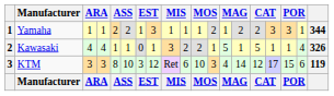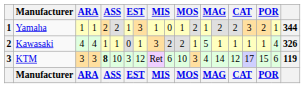 <table class="wikitable" style="font-size:85%; text-align:center;">
 <tr>
 <th></th>
 <th>Manufacturer</th>
 <th colspan="2"><a href='#'>ARA</a><br></th>
 <th colspan="2"><a href='#'>ASS</a><br></th>
 <th colspan="2"><a href='#'>EST</a><br></th>
 <th colspan="2"><a href='#'>MIS</a><br></th>
 <th colspan="2"><a href='#'>MOS</a><br></th>
 <th colspan="2"><a href='#'>MAG</a><br></th>
 <th colspan="2"><a href='#'>CAT</a><br></th>
 <th colspan="2"><a href='#'>POR</a><br></th>
 <th></th>
 </tr>
 <tr>
 <th>1</th>
 <td align=left> <a href='#'>Yamaha</a></td>
 <td style="background:#ffffbf;">1</td>
 <td style="background:#ffffbf;">1</td>
 <td style="background:#ffdf9f;">2</td>
 <td style="background:#dfdfdf;">2</td>
 <td style="background:#ffffbf;">1</td>
 <td style="background:#ffdf9f;">3</td>
 <td style="background:#ffffbf;">1</td>
-<td style="background:#ffffbf;">1</td>
+<td style="background:#ffffbf;">0</td>
 <td style="background:#ffffbf;">1</td>
 <td style="background:#dfdfdf;">2</td>
 <td style="background:#ffffbf;">1</td>
 <td style="background:#dfdfdf;">2</td>
 <td style="background:#dfdfdf;">2</td>
 <td style="background:#ffdf9f;">3</td>
-<td style="background:#ffdf9f;">3</td>
+<td style="background:#ffdf9f;">2</td>
 <td style="background:#ffffbf;">1</td>
 <th>344</th>
 </tr>
 <tr>
 <th>2</th>
 <td align=left nowrap> <a href='#'>Kawasaki</a></td>
 <td style="background:#dfffdf;">4</td>
 <td style="background:#dfffdf;">4</td>
 <td style="background:#ffffbf;">1</td>
 <td style="background:#ffffbf;">1</td>
 <td style="background:#dfdfdf;">0</td>
 <td style="background:#ffffbf;">1</td>
 <td style="background:#ffdf9f;">3</td>
 <td style="background:#dfdfdf;">2</td>
 <td style="background:#dfdfdf;">2</td>
 <td style="background:#ffffbf;">1</td>
 <td style="background:#dfffdf;">5</td>
 <td style="background:#ffffbf;">1</td>
-<td style="background:#ffffbf;">5</td>
+<td style="background:#ffffbf;">1</td>
 <td style="background:#ffffbf;">1</td>
 <td style="background:#ffffbf;">1</td>
 <td style="background:#dfffdf;">4</td>
 <th>326</th>
 </tr>
 <tr>
 <th>3</th>
 <td align=left> <a href='#'>KTM</a></td>
 <td style="background:#ffdf9f;">3</td>
 <td style="background:#ffdf9f;">3</td>
-<td style="background:#dfffdf;">8</td>
+<td style="background:#dfffdf;"><strong>8</strong></td>
 <td style="background:#dfffdf;">10</td>
 <td style="background:#dfffdf;">3</td>
 <td style="background:#dfffdf;">12</td>
 <td style="background:#efcfff;">Ret</td>
 <td style="background:#dfffdf;">6</td>
 <td style="background:#dfffdf;">10</td>
 <td style="background:#ffdf9f;">3</td>
 <td style="background:#dfffdf;">4</td>
 <td style="background:#dfffdf;">14</td>
 <td style="background:#dfffdf;">12</td>
 <td style="background:#cfcfff;">17</td>
 <td style="background:#dfffdf;">15</td>
 <td style="background:#dfffdf;">6</td>
 <th>119</th>
 </tr>
 <tr>
 <th></th>
 <th>Manufacturer</th>
 <th colspan="2"><a href='#'>ARA</a><br></th>
 <th colspan="2"><a href='#'>ASS</a><br></th>
 <th colspan="2"><a href='#'>EST</a><br></th>
 <th colspan="2"><a href='#'>MIS</a><br></th>
 <th colspan="2"><a href='#'>MOS</a><br></th>
 <th colspan="2"><a href='#'>MAG</a><br></th>
 <th colspan="2"><a href='#'>CAT</a><br></th>
 <th colspan="2"><a href='#'>POR</a><br></th>
 <th></th>
 </tr>
 </table>
